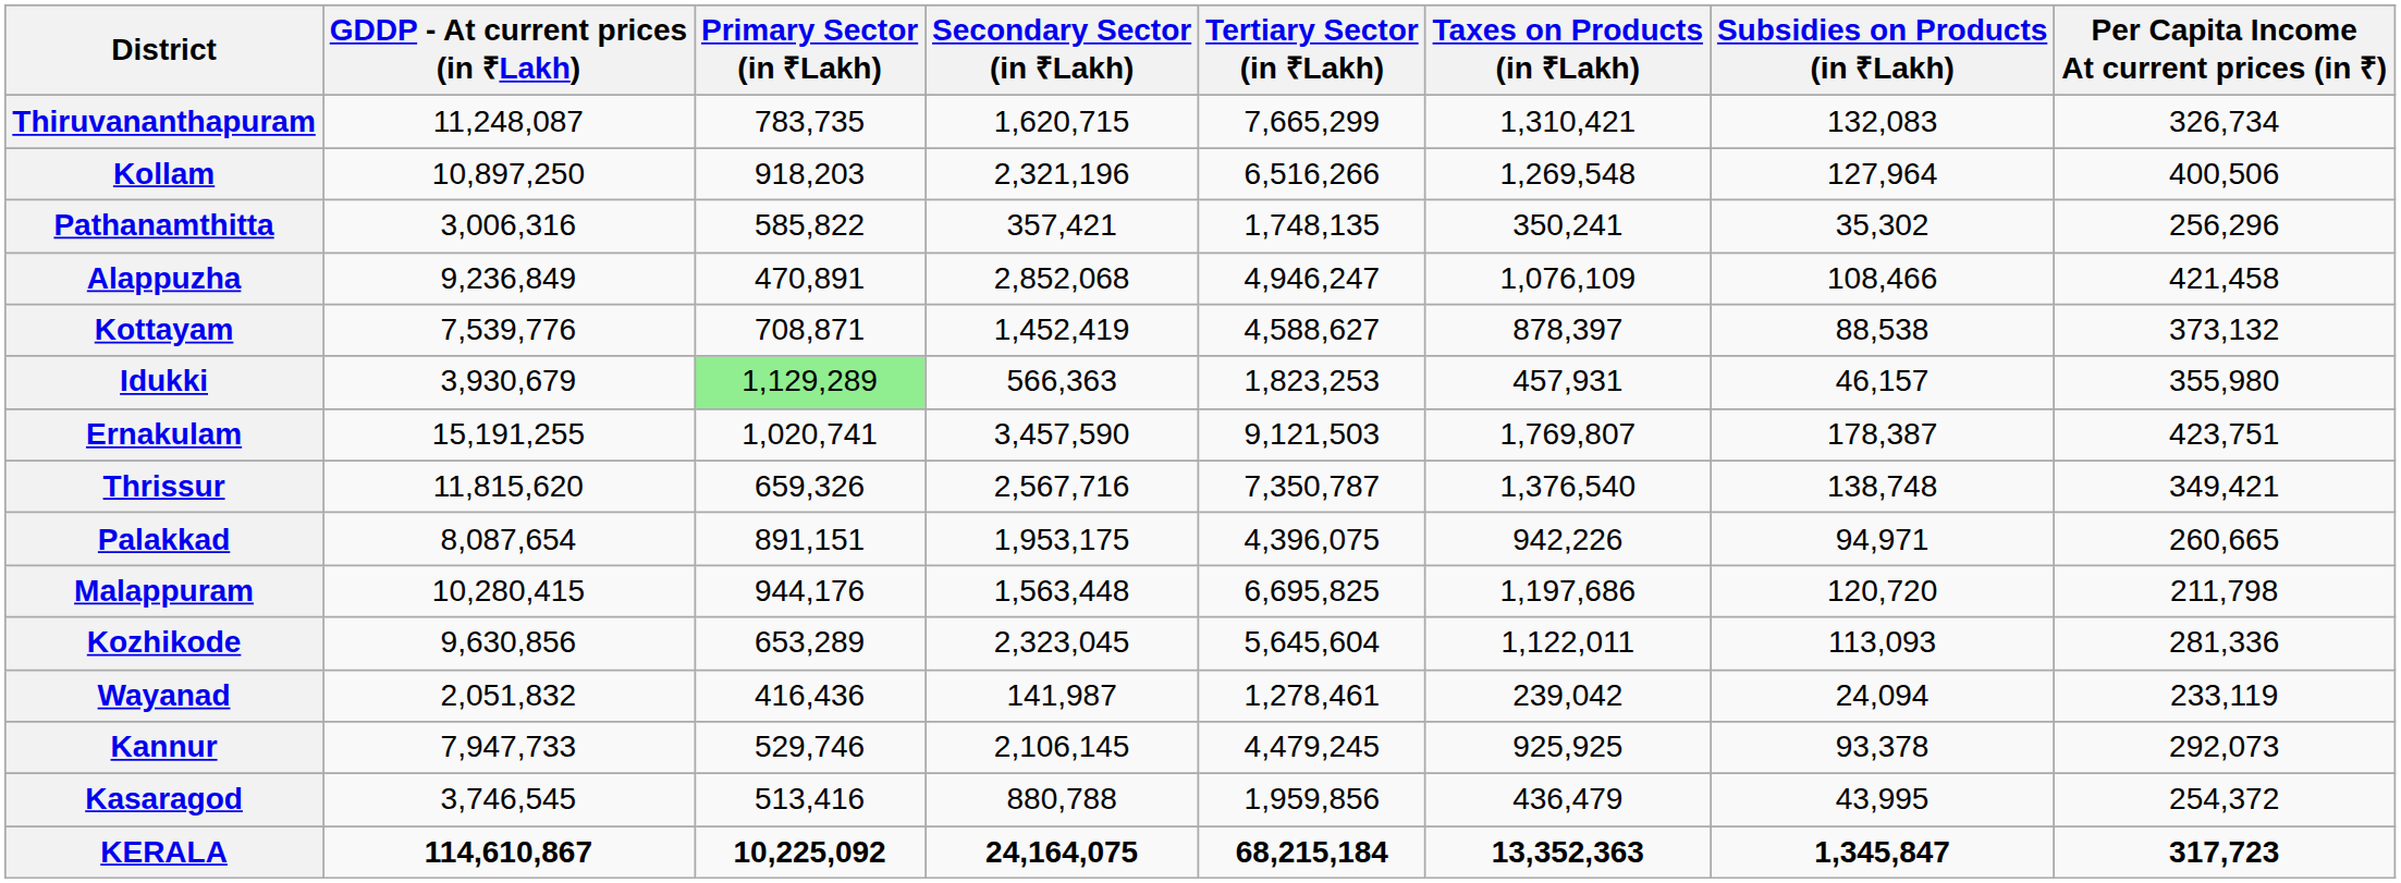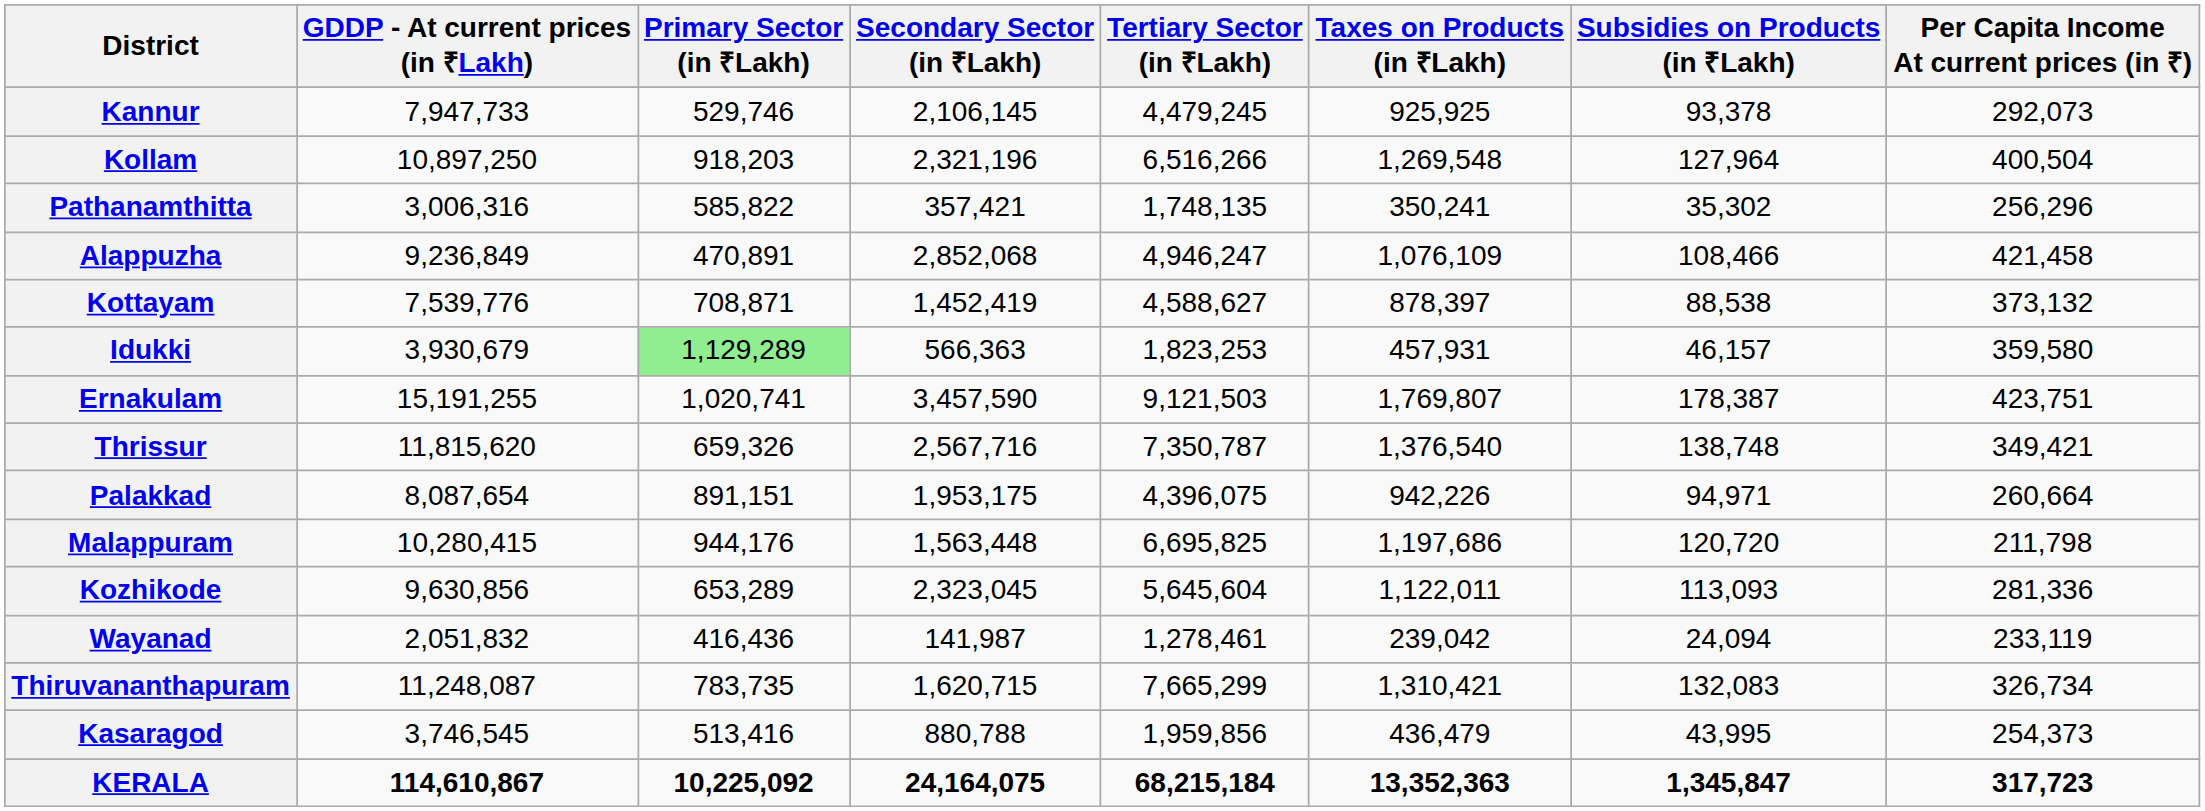 <table class="wikitable sortable" style="line-height:20px;text-align:center;">
 <tr>
 <th>District</th>
 <th><a href='#'>GDDP</a> - At current prices<br>(in ₹<a href='#'>Lakh</a>)</th>
 <th><a href='#'>Primary Sector</a><br>(in ₹Lakh)</th>
 <th><a href='#'>Secondary Sector</a><br>(in ₹Lakh)</th>
 <th><a href='#'>Tertiary Sector</a><br>(in ₹Lakh)</th>
 <th><a href='#'>Taxes on Products</a><br>(in ₹Lakh)</th>
 <th><a href='#'>Subsidies on Products</a><br>(in ₹Lakh)</th>
 <th>Per Capita Income<br>At current prices (in ₹)</th>
 </tr>
 <tr>
-<th><a href='#'>Thiruvananthapuram</a></th>
-<td>11,248,087</td>
-<td>783,735</td>
-<td>1,620,715</td>
-<td>7,665,299</td>
-<td>1,310,421</td>
-<td>132,083</td>
-<td>326,734</td>
+<th><a href='#'>Kannur</a></th>
+<td>7,947,733</td>
+<td>529,746</td>
+<td>2,106,145</td>
+<td>4,479,245</td>
+<td>925,925</td>
+<td>93,378</td>
+<td>292,073</td>
 </tr>
 <tr>
 <th><a href='#'>Kollam</a></th>
 <td>10,897,250</td>
 <td>918,203</td>
 <td>2,321,196</td>
 <td>6,516,266</td>
 <td>1,269,548</td>
 <td>127,964</td>
-<td>400,506</td>
+<td>400,504</td>
 </tr>
 <tr>
 <th><a href='#'>Pathanamthitta</a></th>
 <td>3,006,316</td>
 <td>585,822</td>
 <td>357,421</td>
 <td>1,748,135</td>
 <td>350,241</td>
 <td>35,302</td>
 <td>256,296</td>
 </tr>
 <tr>
 <th><a href='#'>Alappuzha</a></th>
 <td>9,236,849</td>
 <td>470,891</td>
 <td>2,852,068</td>
 <td>4,946,247</td>
 <td>1,076,109</td>
 <td>108,466</td>
 <td>421,458</td>
 </tr>
 <tr>
 <th><a href='#'>Kottayam</a></th>
 <td>7,539,776</td>
 <td>708,871</td>
 <td>1,452,419</td>
 <td>4,588,627</td>
 <td>878,397</td>
 <td>88,538</td>
 <td>373,132</td>
 </tr>
 <tr>
 <th><a href='#'>Idukki</a></th>
 <td>3,930,679</td>
 <td style="background: lightgreen;">1,129,289</td>
 <td>566,363</td>
 <td>1,823,253</td>
 <td>457,931</td>
 <td>46,157</td>
-<td>355,980</td>
+<td>359,580</td>
 </tr>
 <tr>
 <th><a href='#'>Ernakulam</a></th>
 <td>15,191,255</td>
 <td>1,020,741</td>
 <td>3,457,590</td>
 <td>9,121,503</td>
 <td>1,769,807</td>
 <td>178,387</td>
 <td>423,751</td>
 </tr>
 <tr>
 <th><a href='#'>Thrissur</a></th>
 <td>11,815,620</td>
 <td>659,326</td>
 <td>2,567,716</td>
 <td>7,350,787</td>
 <td>1,376,540</td>
 <td>138,748</td>
 <td>349,421</td>
 </tr>
 <tr>
 <th><a href='#'>Palakkad</a></th>
 <td>8,087,654</td>
 <td>891,151</td>
 <td>1,953,175</td>
 <td>4,396,075</td>
 <td>942,226</td>
 <td>94,971</td>
-<td>260,665</td>
+<td>260,664</td>
 </tr>
 <tr>
 <th><a href='#'>Malappuram</a></th>
 <td>10,280,415</td>
 <td>944,176</td>
 <td>1,563,448</td>
 <td>6,695,825</td>
 <td>1,197,686</td>
 <td>120,720</td>
 <td>211,798</td>
 </tr>
 <tr>
 <th><a href='#'>Kozhikode</a></th>
 <td>9,630,856</td>
 <td>653,289</td>
 <td>2,323,045</td>
 <td>5,645,604</td>
 <td>1,122,011</td>
 <td>113,093</td>
 <td>281,336</td>
 </tr>
 <tr>
 <th><a href='#'>Wayanad</a></th>
 <td>2,051,832</td>
 <td>416,436</td>
 <td>141,987</td>
 <td>1,278,461</td>
 <td>239,042</td>
 <td>24,094</td>
 <td>233,119</td>
 </tr>
 <tr>
-<th><a href='#'>Kannur</a></th>
-<td>7,947,733</td>
-<td>529,746</td>
-<td>2,106,145</td>
-<td>4,479,245</td>
-<td>925,925</td>
-<td>93,378</td>
-<td>292,073</td>
+<th><a href='#'>Thiruvananthapuram</a></th>
+<td>11,248,087</td>
+<td>783,735</td>
+<td>1,620,715</td>
+<td>7,665,299</td>
+<td>1,310,421</td>
+<td>132,083</td>
+<td>326,734</td>
 </tr>
 <tr>
 <th><a href='#'>Kasaragod</a></th>
 <td>3,746,545</td>
 <td>513,416</td>
 <td>880,788</td>
 <td>1,959,856</td>
 <td>436,479</td>
 <td>43,995</td>
-<td>254,372</td>
+<td>254,373</td>
 </tr>
 <tr>
 <th><a href='#'>KERALA</a></th>
 <td><strong>114,610,867</strong></td>
 <td><strong>10,225,092</strong></td>
 <td><strong>24,164,075</strong></td>
 <td><strong>68,215,184</strong></td>
 <td><strong>13,352,363</strong></td>
 <td><strong>1,345,847</strong></td>
 <td><strong>317,723</strong></td>
 </tr>
 </table>
